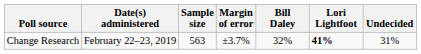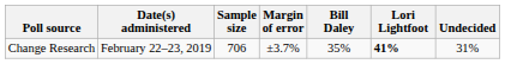 <table class="wikitable">
 <tr valign=bottom>
 <th>Poll source</th>
 <th>Date(s)<br>administered</th>
 <th>Sample<br>size</th>
 <th>Margin<br>of error</th>
 <th style="width:75px;">Bill<br>Daley</th>
 <th style="width:75px;">Lori<br>Lightfoot</th>
 <th style="width:75px;">Undecided</th>
 </tr>
 <tr>
 <td>Change Research</td>
 <td align=center>February 22–23, 2019</td>
-<td align=center>563</td>
+<td align=center>706</td>
 <td align=center>±3.7%</td>
-<td align=center>32%</td>
+<td align=center>35%</td>
 <td><strong>41%</strong></td>
 <td align=center>31%</td>
 </tr>
 </table>
